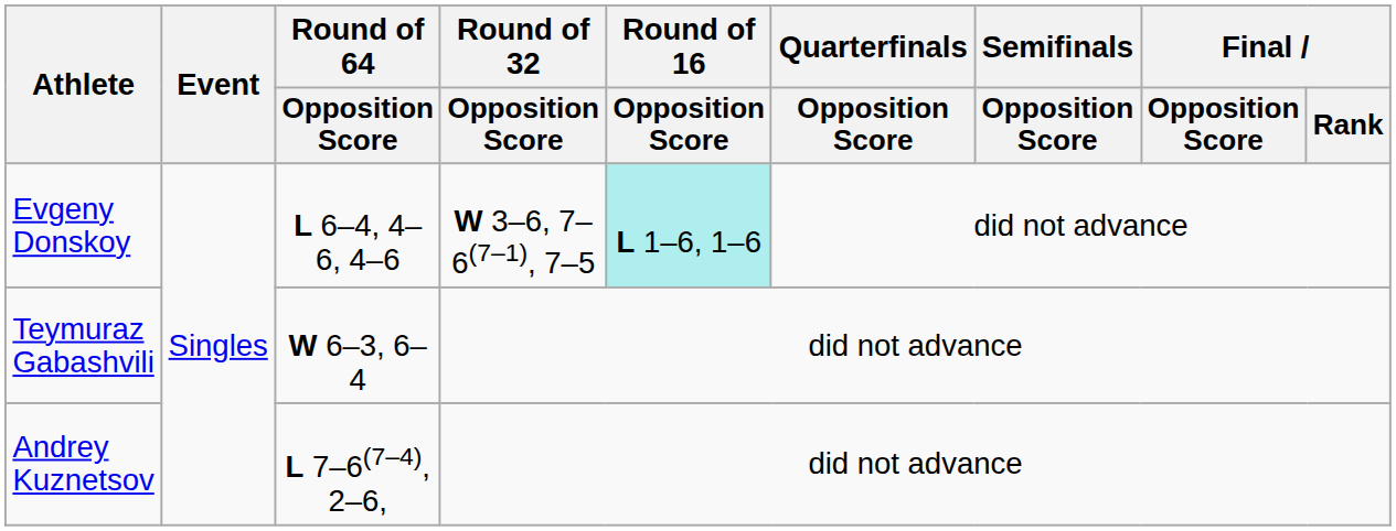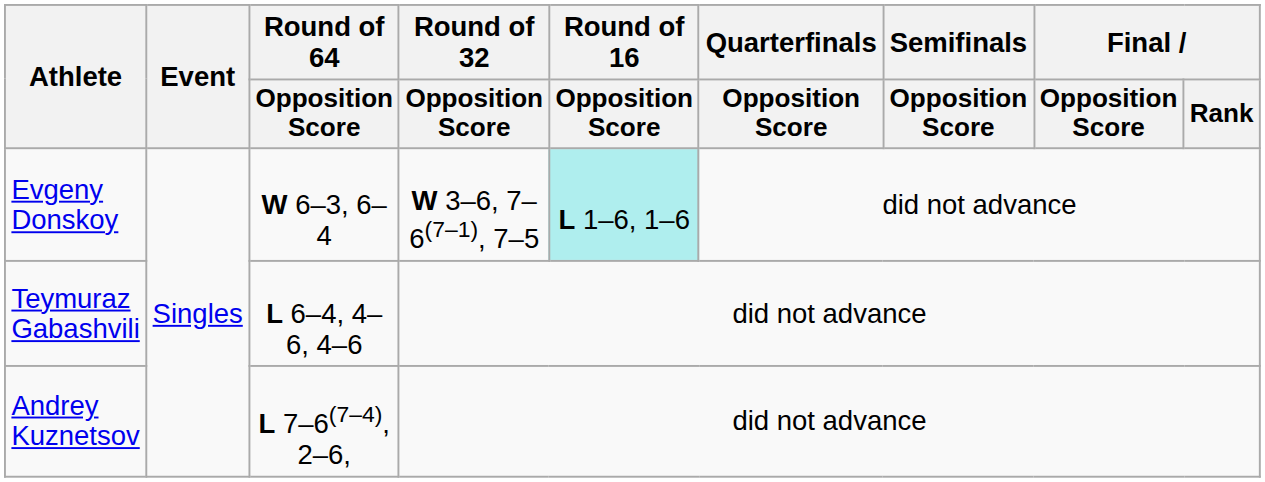 <table class=wikitable style="font-size:90%">
 <tr>
 <th rowspan="2">Athlete</th>
 <th rowspan="2">Event</th>
 <th>Round of 64</th>
 <th>Round of 32</th>
 <th>Round of 16</th>
 <th>Quarterfinals</th>
 <th>Semifinals</th>
 <th colspan=2>Final / </th>
 </tr>
 <tr style="font-size:95%">
 <th>Opposition<br>Score</th>
 <th>Opposition<br>Score</th>
 <th>Opposition<br>Score</th>
 <th>Opposition<br>Score</th>
 <th>Opposition<br>Score</th>
 <th>Opposition<br>Score</th>
 <th>Rank</th>
 </tr>
 <tr align=center>
 <td align=left><a href='#'>Evgeny Donskoy</a></td>
 <td align=left rowspan=3><a href='#'>Singles</a></td>
-<td><br><strong>L</strong> 6–4, 4–6, 4–6</td>
+<td><br><strong>W</strong> 6–3, 6–4</td>
 <td><br><strong>W</strong> 3–6, 7–6<sup>(7–1)</sup>, 7–5</td>
 <td style="background: paleturquoise;"><br><strong>L</strong> 1–6, 1–6</td>
 <td colspan=4>did not advance</td>
 </tr>
 <tr align=center>
 <td align=left><a href='#'>Teymuraz Gabashvili</a></td>
-<td><br><strong>W</strong> 6–3, 6–4</td>
+<td><br><strong>L</strong> 6–4, 4–6, 4–6</td>
 <td colspan=6>did not advance</td>
 </tr>
 <tr align=center>
 <td align=left><a href='#'>Andrey Kuznetsov</a></td>
 <td><br> <strong>L</strong> 7–6<sup>(7–4)</sup>, 2–6, </td>
 <td colspan=6>did not advance</td>
 </tr>
 </table>
